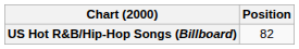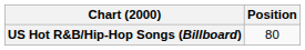 <table class="wikitable plainrowheaders" style="text-align:center">
 <tr>
 <th scope="col">Chart (2000)</th>
 <th scope="col">Position</th>
 </tr>
 <tr>
 <th scope="row">US Hot R&B/Hip-Hop Songs (<em>Billboard</em>)</th>
-<td>82</td>
+<td>80</td>
 </tr>
 </table>
